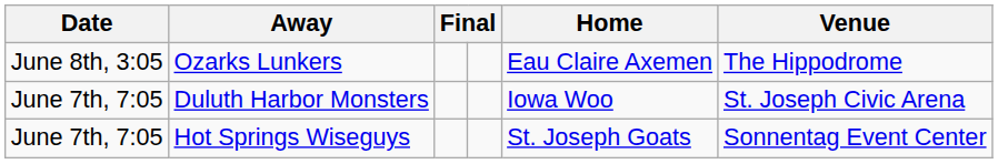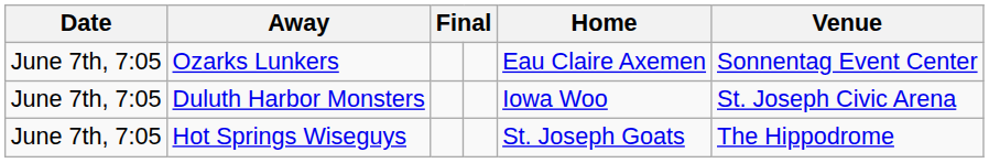 <table class="wikitable">
 <tr>
 <th>Date</th>
 <th>Away</th>
 <th colspan="2">Final</th>
 <th>Home</th>
 <th>Venue</th>
 </tr>
 <tr>
-<td>June 8th, 3:05</td>
+<td>June 7th, 7:05</td>
 <td><a href='#'>Ozarks Lunkers</a></td>
 <td></td>
 <td></td>
 <td><a href='#'>Eau Claire Axemen</a></td>
-<td><a href='#'>The Hippodrome</a></td>
+<td><a href='#'>Sonnentag Event Center</a></td>
 </tr>
 <tr>
 <td>June 7th, 7:05</td>
 <td><a href='#'>Duluth Harbor Monsters</a></td>
 <td></td>
 <td></td>
 <td><a href='#'>Iowa Woo</a></td>
 <td><a href='#'>St. Joseph Civic Arena</a></td>
 </tr>
 <tr>
 <td>June 7th, 7:05</td>
 <td><a href='#'>Hot Springs Wiseguys</a></td>
 <td></td>
 <td></td>
 <td><a href='#'>St. Joseph Goats</a></td>
-<td><a href='#'>Sonnentag Event Center</a></td>
+<td><a href='#'>The Hippodrome</a></td>
 </tr>
 </table>
